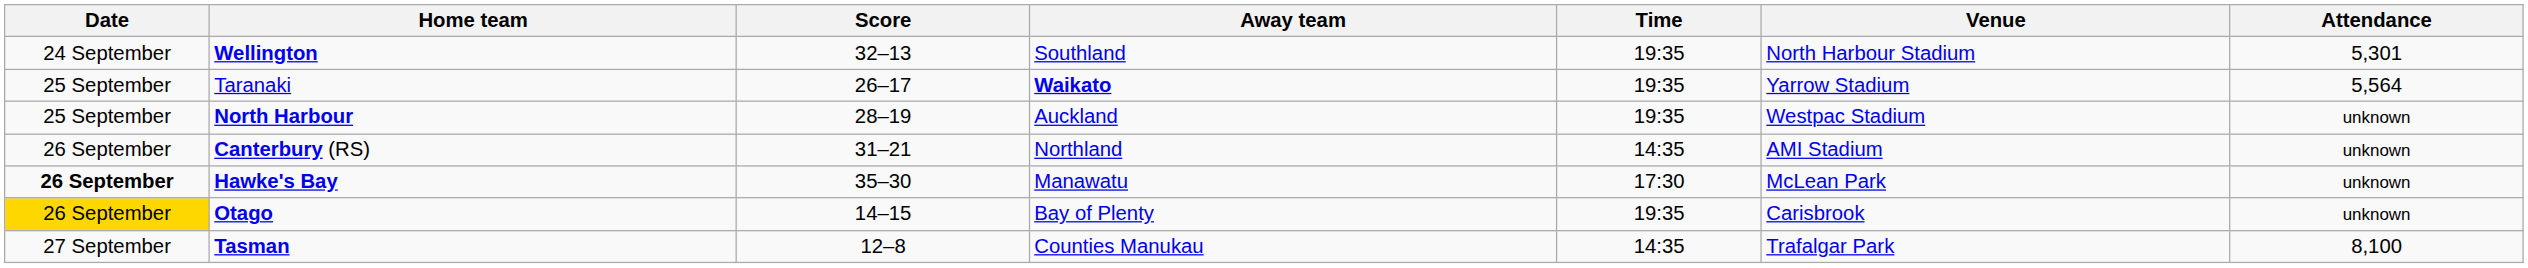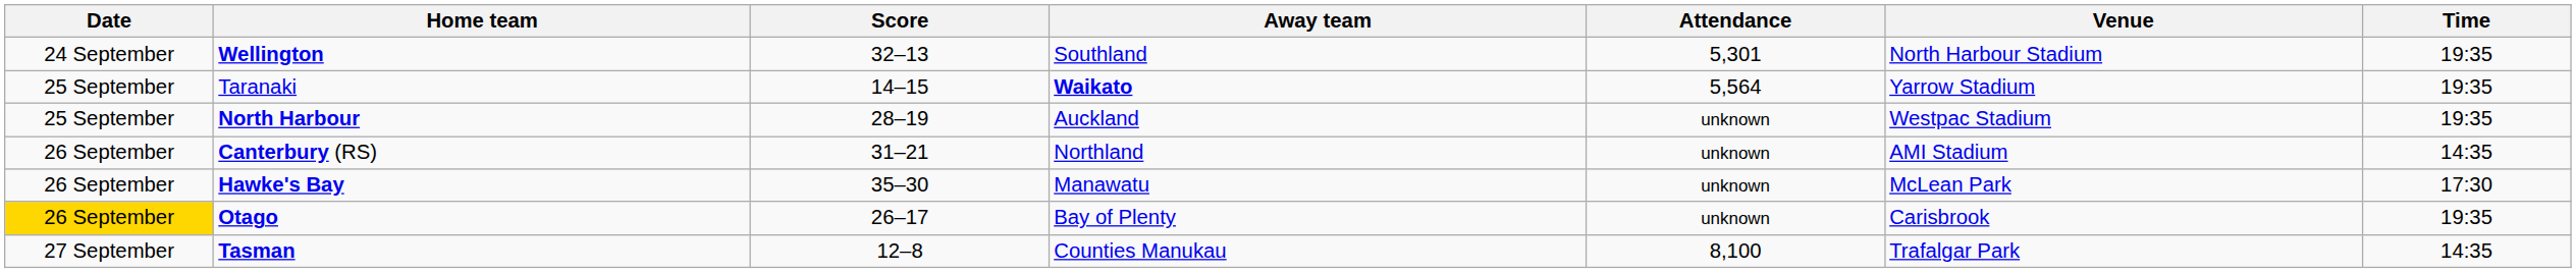 <table class="wikitable" width=100%>
 <tr>
 <th width=7%>Date</th>
 <th width=18%>Home team</th>
 <th width=10%>Score</th>
 <th width=18%>Away team</th>
+<th width=10%>Attendance</th>
+<th width=16%>Venue</th>
 <th width=7%>Time</th>
-<th width=16%>Venue</th>
-<th width=10%>Attendance</th>
 </tr>
 <tr>
 <td style="text-align:center">24 September</td>
 <td><strong><a href='#'>Wellington</a></strong></td>
 <td style="text-align:center">32–13</td>
 <td><a href='#'>Southland</a></td>
+<td style="text-align:center">5,301</td>
+<td><a href='#'>North Harbour Stadium</a></td>
 <td style="text-align:center">19:35</td>
-<td><a href='#'>North Harbour Stadium</a></td>
-<td style="text-align:center">5,301</td>
 </tr>
 <tr>
 <td style="text-align:center">25 September</td>
 <td><a href='#'>Taranaki</a></td>
-<td style="text-align:center">26–17</td>
+<td style="text-align:center">14–15</td>
 <td><strong><a href='#'>Waikato</a></strong></td>
+<td style="text-align:center">5,564</td>
+<td><a href='#'>Yarrow Stadium</a></td>
 <td style="text-align:center">19:35</td>
-<td><a href='#'>Yarrow Stadium</a></td>
-<td style="text-align:center">5,564</td>
 </tr>
 <tr>
 <td style="text-align:center">25 September</td>
 <td><strong><a href='#'>North Harbour</a></strong></td>
 <td style="text-align:center">28–19</td>
 <td><a href='#'>Auckland</a></td>
+<td style="text-align:center"><small>unknown</small></td>
+<td><a href='#'>Westpac Stadium</a></td>
 <td style="text-align:center">19:35</td>
-<td><a href='#'>Westpac Stadium</a></td>
-<td style="text-align:center"><small>unknown</small></td>
 </tr>
 <tr>
 <td style="text-align:center">26 September</td>
 <td><strong><a href='#'>Canterbury</a></strong> (RS)</td>
 <td style="text-align:center">31–21</td>
 <td><a href='#'>Northland</a></td>
+<td style="text-align:center"><small>unknown</small></td>
+<td><a href='#'>AMI Stadium</a></td>
 <td style="text-align:center">14:35</td>
-<td><a href='#'>AMI Stadium</a></td>
-<td style="text-align:center"><small>unknown</small></td>
 </tr>
 <tr>
-<td style="text-align:center"><strong>26 September</strong></td>
+<td style="text-align:center">26 September</td>
 <td><strong><a href='#'>Hawke's Bay</a></strong></td>
 <td style="text-align:center">35–30</td>
 <td><a href='#'>Manawatu</a></td>
+<td style="text-align:center"><small>unknown</small></td>
+<td><a href='#'>McLean Park</a></td>
 <td style="text-align:center">17:30</td>
-<td><a href='#'>McLean Park</a></td>
-<td style="text-align:center"><small>unknown</small></td>
 </tr>
 <tr>
 <td style="background: gold; text-align:center">26 September</td>
 <td><strong><a href='#'>Otago</a></strong></td>
-<td style="text-align:center">14–15</td>
+<td style="text-align:center">26–17</td>
 <td><a href='#'>Bay of Plenty</a></td>
+<td style="text-align:center"><small>unknown</small></td>
+<td><a href='#'>Carisbrook</a></td>
 <td style="text-align:center">19:35</td>
-<td><a href='#'>Carisbrook</a></td>
-<td style="text-align:center"><small>unknown</small></td>
 </tr>
 <tr>
 <td style="text-align:center">27 September</td>
 <td><strong><a href='#'>Tasman</a></strong></td>
 <td style="text-align:center">12–8</td>
 <td><a href='#'>Counties Manukau</a></td>
+<td style="text-align:center">8,100</td>
+<td><a href='#'>Trafalgar Park</a></td>
 <td style="text-align:center">14:35</td>
-<td><a href='#'>Trafalgar Park</a></td>
-<td style="text-align:center">8,100</td>
 </tr>
 </table>
